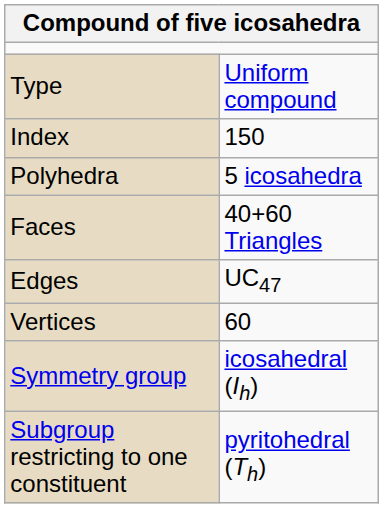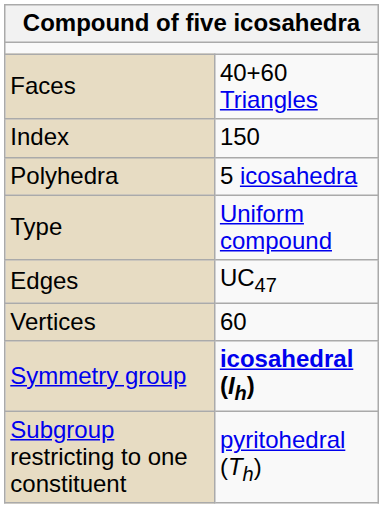 <table class=wikitable style="float:right; margin-left:8px; width:250px">
 <tr>
 <th bgcolor=#e7dcc3 colspan=2>Compound of five icosahedra</th>
 </tr>
 <tr>
 <td align=center colspan=2></td>
 </tr>
 <tr>
-<td bgcolor=#e7dcc3>Type</td>
-<td><a href='#'>Uniform compound</a></td>
+<td bgcolor=#e7dcc3>Faces</td>
+<td>40+60 <a href='#'>Triangles</a></td>
 </tr>
 <tr>
 <td bgcolor=#e7dcc3>Index</td>
 <td>150</td>
 </tr>
 <tr>
 <td bgcolor=#e7dcc3>Polyhedra</td>
 <td>5 <a href='#'>icosahedra</a></td>
 </tr>
 <tr>
-<td bgcolor=#e7dcc3>Faces</td>
-<td>40+60 <a href='#'>Triangles</a></td>
+<td bgcolor=#e7dcc3>Type</td>
+<td><a href='#'>Uniform compound</a></td>
 </tr>
 <tr>
 <td bgcolor=#e7dcc3>Edges</td>
 <td>UC<sub>47</sub></td>
 </tr>
 <tr>
 <td bgcolor=#e7dcc3>Vertices</td>
 <td>60</td>
 </tr>
 <tr>
 <td bgcolor=#e7dcc3><a href='#'>Symmetry group</a></td>
-<td><a href='#'>icosahedral</a> (<em>I<sub>h</sub></em>)</td>
+<td><strong><a href='#'>icosahedral</a> (<em>I<sub>h</sub></em>)</strong></td>
 </tr>
 <tr>
 <td bgcolor=#e7dcc3><a href='#'>Subgroup</a> restricting to one constituent</td>
 <td><a href='#'>pyritohedral</a> (<em>T<sub>h</sub></em>)</td>
 </tr>
 </table>
